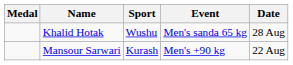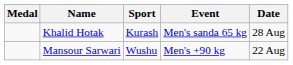 <table class="wikitable sortable"  style="font-size:95%">
 <tr>
 <th>Medal</th>
 <th>Name</th>
 <th>Sport</th>
 <th>Event</th>
 <th>Date</th>
 </tr>
 <tr>
 <td></td>
 <td><a href='#'>Khalid Hotak</a></td>
-<td><a href='#'>Wushu</a></td>
+<td><a href='#'>Kurash</a></td>
 <td><a href='#'>Men's sanda 65 kg</a></td>
 <td>28 Aug</td>
 </tr>
 <tr>
 <td></td>
 <td><a href='#'>Mansour Sarwari</a></td>
-<td><a href='#'>Kurash</a></td>
+<td><a href='#'>Wushu</a></td>
 <td><a href='#'>Men's +90 kg</a></td>
 <td>22 Aug</td>
 </tr>
 </table>
